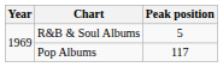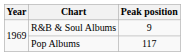 <table class="wikitable">
 <tr>
 <th>Year</th>
 <th>Chart</th>
 <th>Peak position</th>
 </tr>
 <tr>
 <td rowspan="2">1969</td>
 <td>R&B & Soul Albums</td>
-<td align="center">5</td>
+<td align="center">9</td>
 </tr>
 <tr>
 <td>Pop Albums</td>
 <td align="center">117</td>
 </tr>
 </table>
